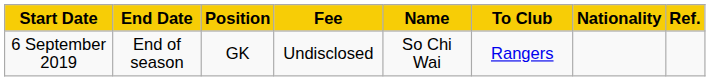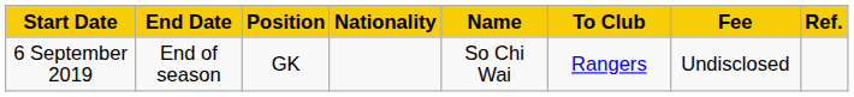 <table class="wikitable"  style="text-align:center; font-size:90%;">
 <tr>
 <th style="background:#f7cd06; color:#000000; width:130px;">Start Date</th>
 <th style="background:#f7cd06; color:#000000; width:130px;">End Date</th>
 <th style="background:#f7cd06; color:#000000; width:50px;">Position</th>
-<th style="background:#f7cd06; color:#000000; width:110px;">Fee</th>
+<th style="background:#f7cd06; color:#000000; width:50px;">Nationality</th>
 <th style="background:#f7cd06; color:#000000; width:150px;">Name</th>
 <th style="background:#f7cd06; color:#000000; width:150px;">To Club</th>
-<th style="background:#f7cd06; color:#000000; width:50px;">Nationality</th>
+<th style="background:#f7cd06; color:#000000; width:110px;">Fee</th>
 <th style="background:#f7cd06; color:#000000; width:25px;">Ref.</th>
 </tr>
 <tr>
 <td>6 September 2019</td>
 <td>End of season</td>
 <td>GK</td>
-<td>Undisclosed</td>
+<td></td>
 <td>So Chi Wai</td>
 <td><a href='#'>Rangers</a></td>
-<td></td>
+<td>Undisclosed</td>
 <td></td>
 </tr>
 </table>
